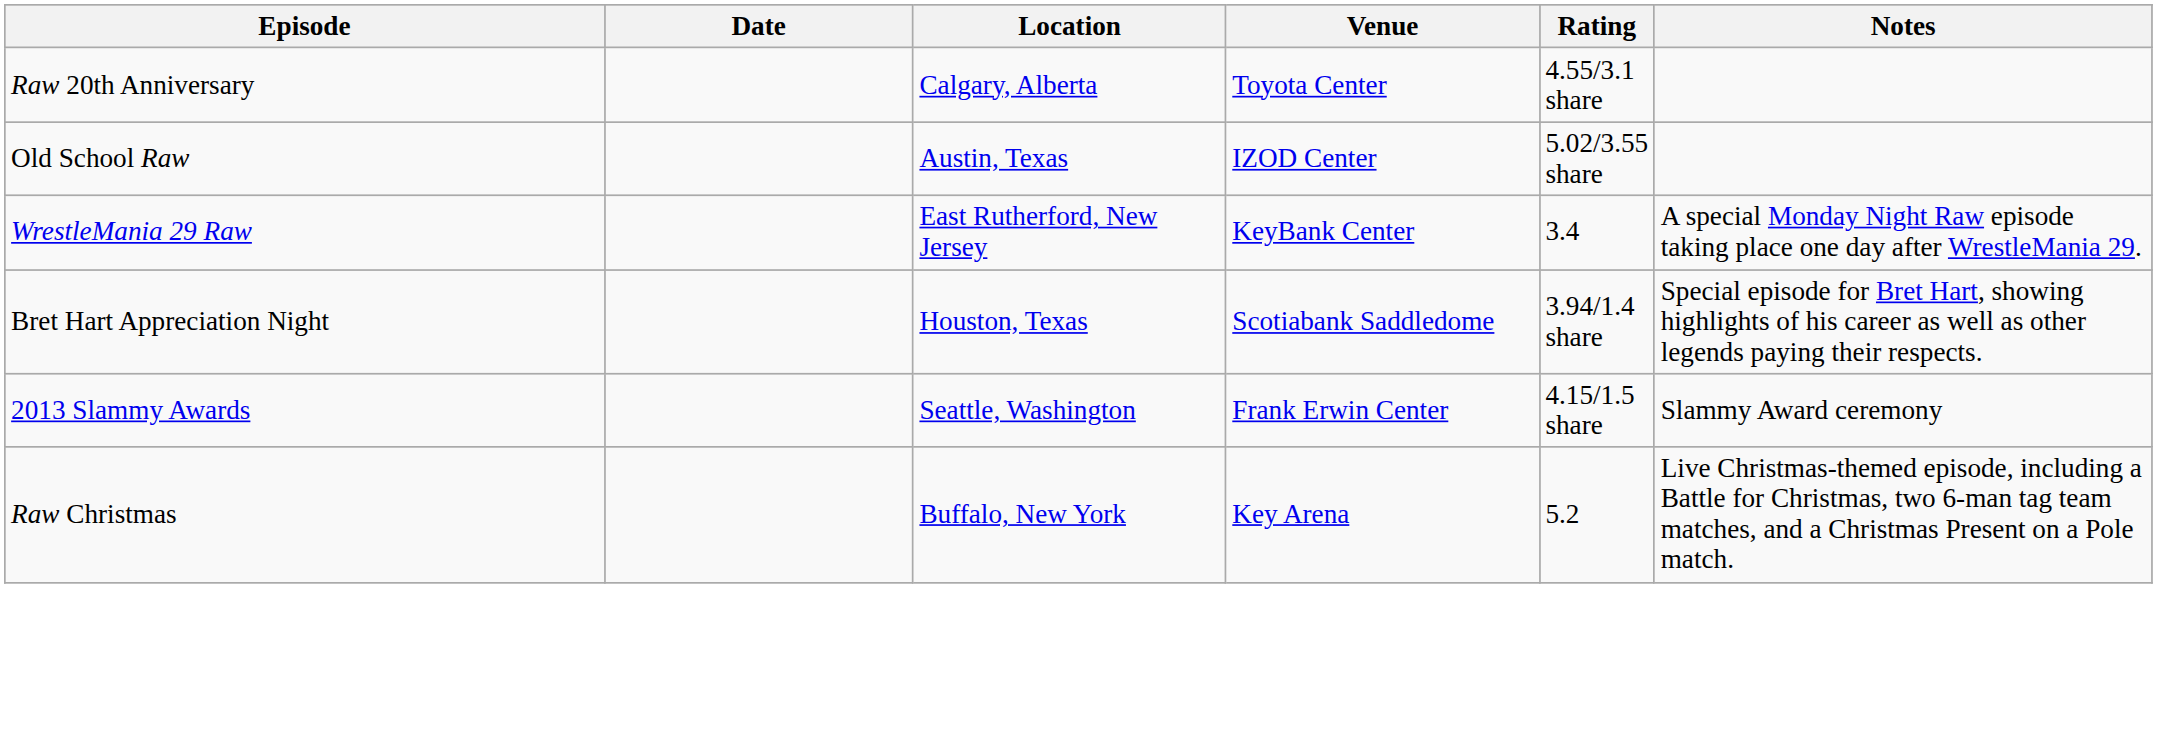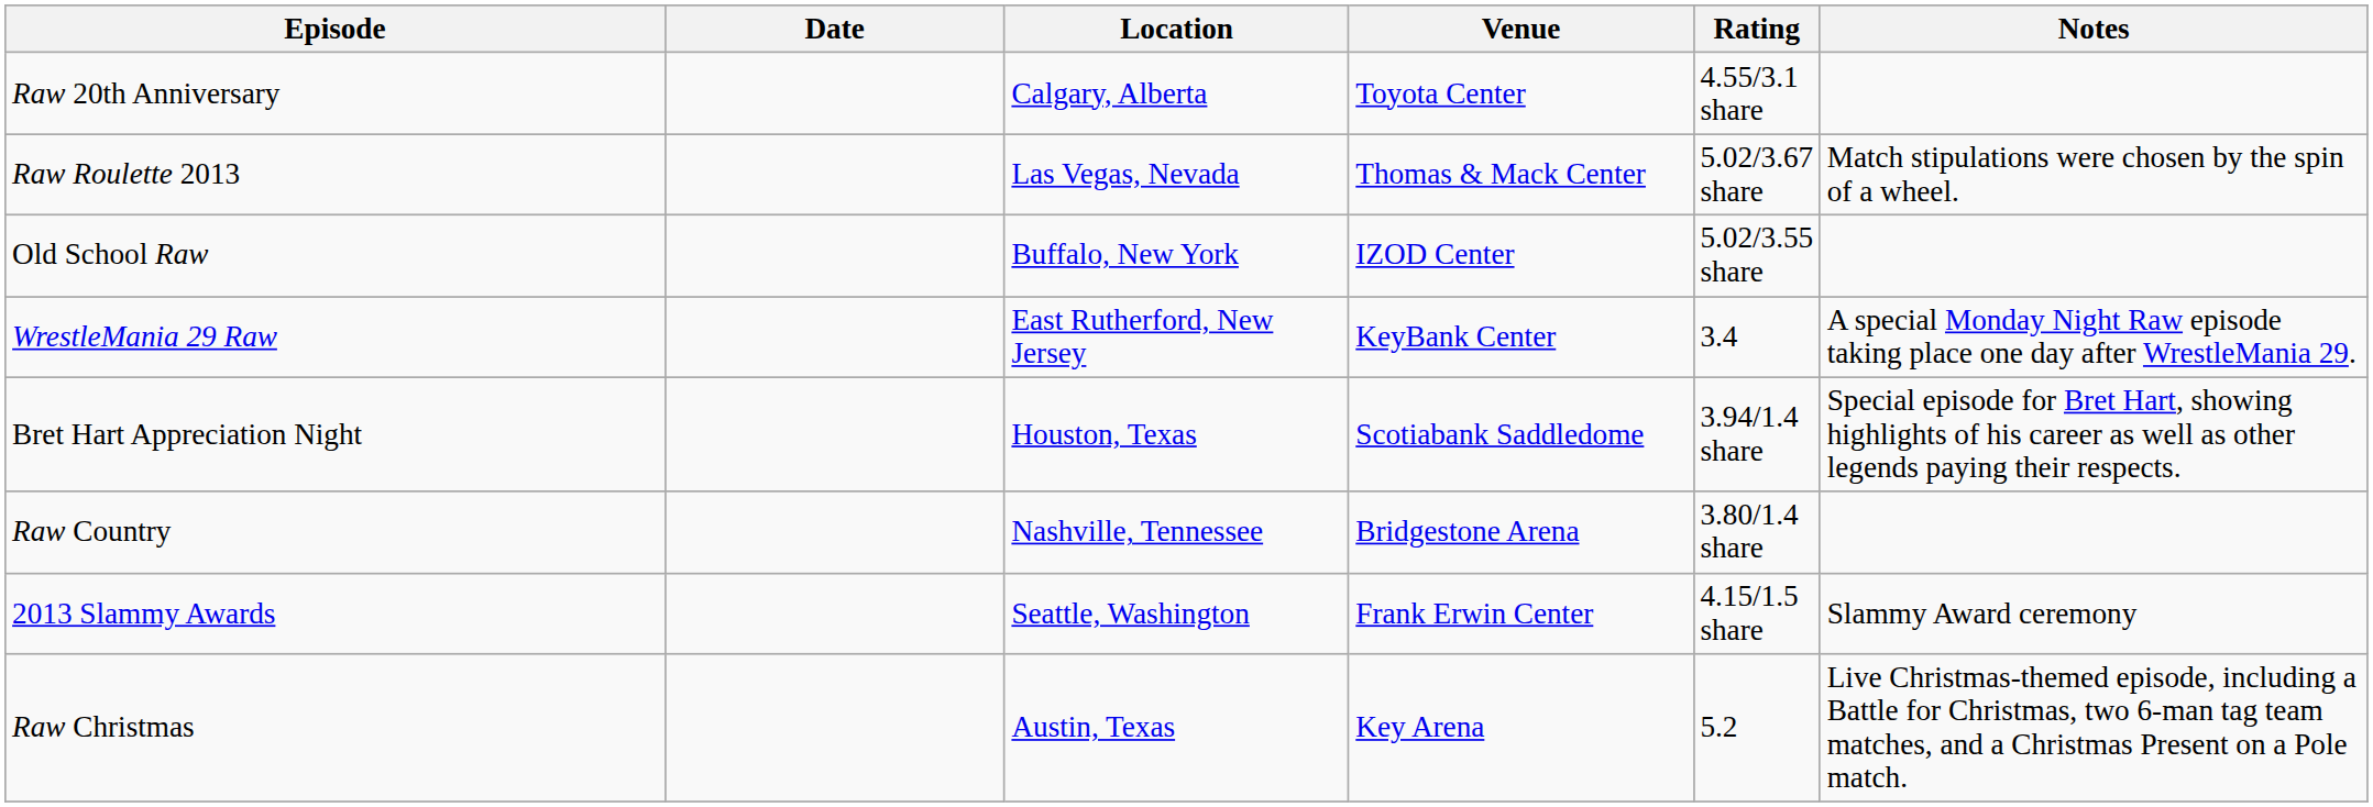 <table class="wikitable plainrowheaders sortable" style="width:100%;">
 <tr>
 <th style="width:29%;">Episode</th>
 <th style="width:15%;">Date</th>
 <th style="width:15%;">Location</th>
 <th style="width:15%;">Venue</th>
 <th style="width:2%;">Rating</th>
 <th style="width:99%;">Notes</th>
 </tr>
 <tr>
 <td><em>Raw</em> 20th Anniversary</td>
 <td></td>
 <td><a href='#'>Calgary, Alberta</a></td>
 <td><a href='#'>Toyota Center</a></td>
 <td>4.55/3.1 share</td>
 <td></td>
 </tr>
 <tr>
+<td><em>Raw Roulette</em> 2013</td>
+<td></td>
+<td><a href='#'>Las Vegas, Nevada</a></td>
+<td><a href='#'>Thomas & Mack Center</a></td>
+<td>5.02/3.67 share</td>
+<td>Match stipulations were chosen by the spin of a wheel.</td>
+</tr>
+<tr>
 <td>Old School <em>Raw</em></td>
 <td></td>
-<td><a href='#'>Austin, Texas</a></td>
+<td><a href='#'>Buffalo, New York</a></td>
 <td><a href='#'>IZOD Center</a></td>
 <td>5.02/3.55 share</td>
 <td></td>
 </tr>
 <tr>
 <td><em><a href='#'>WrestleMania 29 Raw</a></em></td>
 <td></td>
 <td><a href='#'>East Rutherford, New Jersey</a></td>
 <td><a href='#'>KeyBank Center</a></td>
 <td>3.4</td>
 <td>A special <a href='#'>Monday Night Raw</a> episode taking place one day after <a href='#'>WrestleMania 29</a>.</td>
 </tr>
 <tr>
 <td>Bret Hart Appreciation Night</td>
 <td></td>
 <td><a href='#'>Houston, Texas</a></td>
 <td><a href='#'>Scotiabank Saddledome</a></td>
 <td>3.94/1.4 share </td>
 <td>Special episode for <a href='#'>Bret Hart</a>, showing highlights of his career as well as other legends paying their respects.</td>
 </tr>
 <tr>
+<td><em>Raw</em> Country</td>
+<td></td>
+<td><a href='#'>Nashville, Tennessee</a></td>
+<td><a href='#'>Bridgestone Arena</a></td>
+<td>3.80/1.4 share</td>
+<td></td>
+</tr>
+<tr>
 <td><a href='#'>2013 Slammy Awards</a></td>
 <td></td>
 <td><a href='#'>Seattle, Washington</a></td>
 <td><a href='#'>Frank Erwin Center</a></td>
 <td>4.15/1.5 share</td>
 <td>Slammy Award ceremony</td>
 </tr>
 <tr>
 <td><em>Raw</em> Christmas</td>
 <td></td>
-<td><a href='#'>Buffalo, New York</a></td>
+<td><a href='#'>Austin, Texas</a></td>
 <td><a href='#'>Key Arena</a></td>
 <td>5.2</td>
 <td>Live Christmas-themed episode, including a Battle for Christmas, two 6-man tag team matches, and a Christmas Present on a Pole match.</td>
 </tr>
 </table>
